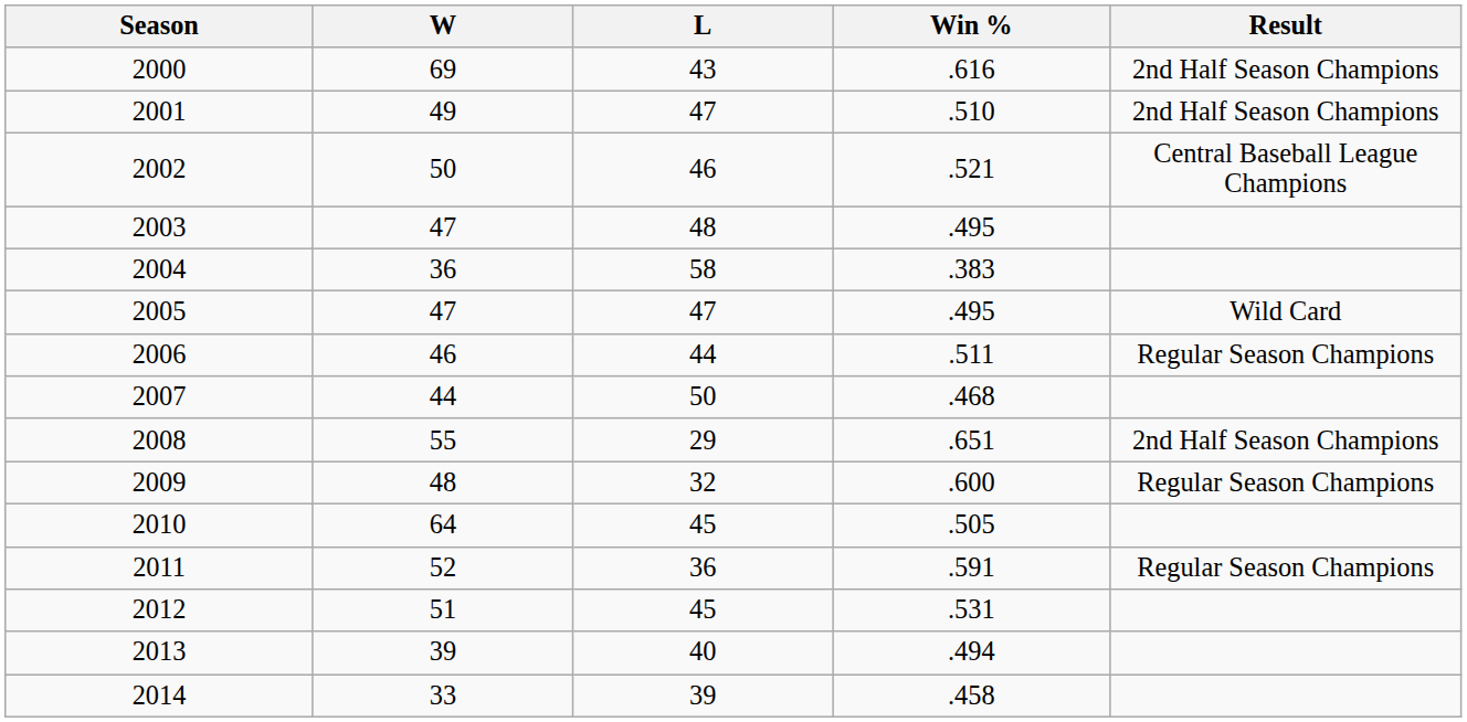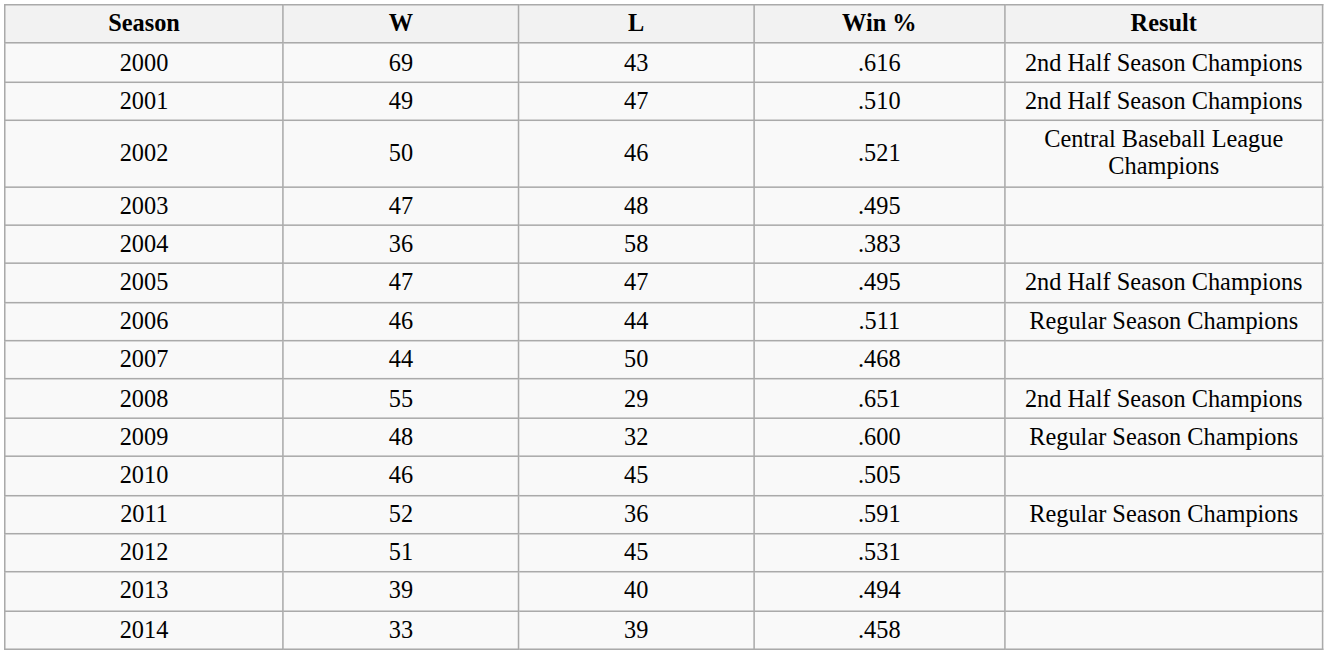 <table class="wikitable">
 <tr>
 <th bgcolor="#DDDDFF" width="3%">Season</th>
 <th bgcolor="#DDDDFF" width="3%">W</th>
 <th bgcolor="#DDDDFF" width="3%">L</th>
 <th bgcolor="#DDDDFF" width="3%">Win %</th>
 <th bgcolor="#DDDDFF" width="3%">Result</th>
 </tr>
 <tr>
 <td align=center>2000</td>
 <td align=center>69</td>
 <td align=center>43</td>
 <td align=center>.616</td>
 <td align=center>2nd Half Season Champions</td>
 </tr>
 <tr>
 <td align=center>2001</td>
 <td align=center>49</td>
 <td align=center>47</td>
 <td align=center>.510</td>
 <td align=center>2nd Half Season Champions</td>
 </tr>
 <tr>
 <td align=center>2002</td>
 <td align=center>50</td>
 <td align=center>46</td>
 <td align=center>.521</td>
 <td align=center>Central Baseball League Champions</td>
 </tr>
 <tr>
 <td align=center>2003</td>
 <td align=center>47</td>
 <td align=center>48</td>
 <td align=center>.495</td>
 <td align=center></td>
 </tr>
 <tr>
 <td align=center>2004</td>
 <td align=center>36</td>
 <td align=center>58</td>
 <td align=center>.383</td>
 <td align=center></td>
 </tr>
 <tr>
 <td align=center>2005</td>
 <td align=center>47</td>
 <td align=center>47</td>
 <td align=center>.495</td>
-<td align=center>Wild Card</td>
+<td align=center>2nd Half Season Champions</td>
 </tr>
 <tr>
 <td align=center>2006</td>
 <td align=center>46</td>
 <td align=center>44</td>
 <td align=center>.511</td>
 <td align=center>Regular Season Champions</td>
 </tr>
 <tr>
 <td align=center>2007</td>
 <td align=center>44</td>
 <td align=center>50</td>
 <td align=center>.468</td>
 <td align=center></td>
 </tr>
 <tr>
 <td align=center>2008</td>
 <td align=center>55</td>
 <td align=center>29</td>
 <td align=center>.651</td>
 <td align=center>2nd Half Season Champions</td>
 </tr>
 <tr>
 <td align=center>2009</td>
 <td align=center>48</td>
 <td align=center>32</td>
 <td align=center>.600</td>
 <td align=center>Regular Season Champions</td>
 </tr>
 <tr>
 <td align=center>2010</td>
-<td align=center>64</td>
+<td align=center>46</td>
 <td align=center>45</td>
 <td align=center>.505</td>
 <td align=center></td>
 </tr>
 <tr>
 <td align=center>2011</td>
 <td align=center>52</td>
 <td align=center>36</td>
 <td align=center>.591</td>
 <td align=center>Regular Season Champions</td>
 </tr>
 <tr>
 <td align=center>2012</td>
 <td align=center>51</td>
 <td align=center>45</td>
 <td align=center>.531</td>
 <td align=center></td>
 </tr>
 <tr>
 <td align=center>2013</td>
 <td align=center>39</td>
 <td align=center>40</td>
 <td align=center>.494</td>
 <td align=center></td>
 </tr>
 <tr>
 <td align=center>2014</td>
 <td align=center>33</td>
 <td align=center>39</td>
 <td align=center>.458</td>
 <td align=center></td>
 </tr>
 </table>
